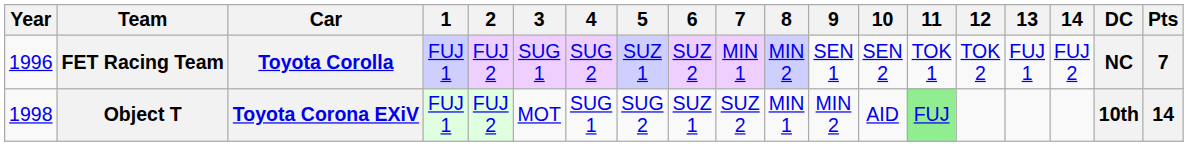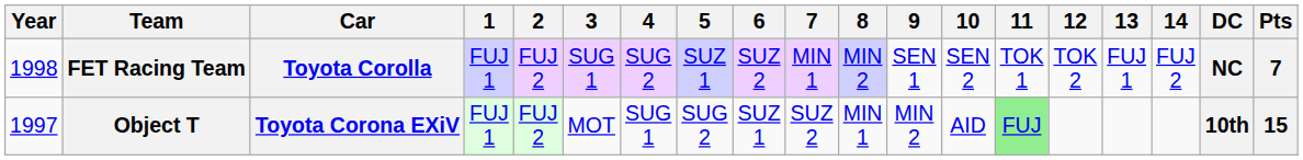 <table class="wikitable"style="text-align:center;font-size;90%">
 <tr>
 <th>Year</th>
 <th>Team</th>
 <th>Car</th>
 <th>1</th>
 <th>2</th>
 <th>3</th>
 <th>4</th>
 <th>5</th>
 <th>6</th>
 <th>7</th>
 <th>8</th>
 <th>9</th>
 <th>10</th>
 <th>11</th>
 <th>12</th>
 <th>13</th>
 <th>14</th>
 <th>DC</th>
 <th>Pts</th>
 </tr>
 <tr>
-<td><a href='#'>1996</a></td>
+<td><a href='#'>1998</a></td>
 <th>FET Racing Team</th>
 <th><a href='#'>Toyota Corolla</a></th>
 <td style="background:#CFCFFF;"><a href='#'>FUJ<br>1</a><br></td>
 <td style="background:#EFCFFF;"><a href='#'>FUJ<br>2</a><br></td>
 <td style="background:#EFCFFF;"><a href='#'>SUG<br>1</a><br></td>
 <td style="background:#EFCFFF;"><a href='#'>SUG<br>2</a><br></td>
 <td style="background:#CFCFFF;"><a href='#'>SUZ<br>1</a><br></td>
 <td style="background:#EFCFFF;"><a href='#'>SUZ<br>2</a><br></td>
 <td style="background:#EFCFFF;"><a href='#'>MIN<br>1</a><br></td>
 <td style="background:#CFCFFF;"><a href='#'>MIN<br>2</a><br></td>
 <td><a href='#'>SEN<br>1</a></td>
 <td><a href='#'>SEN<br>2</a></td>
 <td><a href='#'>TOK<br>1</a></td>
 <td><a href='#'>TOK<br>2</a></td>
 <td><a href='#'>FUJ<br>1</a></td>
 <td><a href='#'>FUJ<br>2</a></td>
 <th>NC</th>
 <th>7</th>
 </tr>
 <tr>
-<td><a href='#'>1998</a></td>
+<td><a href='#'>1997</a></td>
 <th>Object T</th>
 <th><a href='#'>Toyota Corona EXiV</a></th>
 <td style="background:#DFFFDF;"><a href='#'>FUJ<br>1</a><br></td>
 <td style="background:#DFFFDF;"><a href='#'>FUJ<br>2</a><br></td>
 <td><a href='#'>MOT</a></td>
 <td><a href='#'>SUG<br>1</a></td>
 <td><a href='#'>SUG<br>2</a></td>
 <td><a href='#'>SUZ<br>1</a></td>
 <td><a href='#'>SUZ<br>2</a></td>
 <td><a href='#'>MIN<br>1</a></td>
 <td><a href='#'>MIN<br>2</a></td>
 <td><a href='#'>AID</a></td>
 <td style="background: lightgreen;"><a href='#'>FUJ</a></td>
 <td></td>
 <td></td>
 <td></td>
 <th>10th</th>
-<th>14</th>
+<th>15</th>
 </tr>
 </table>
